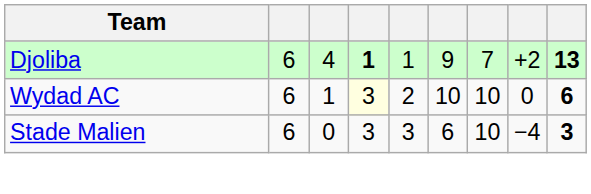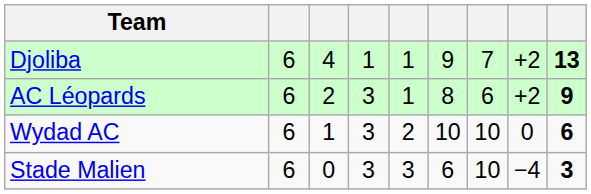 <table class="wikitable" style="text-align:center">
 <tr>
 <th width="175">Team</th>
 <th width="20"></th>
 <th width="20"></th>
 <th width="20"></th>
 <th width="20"></th>
 <th width="20"></th>
 <th width="20"></th>
 <th width="20"></th>
 <th width="20"></th>
 </tr>
 <tr bgcolor=ccffcc>
 <td align=left> <a href='#'>Djoliba</a></td>
 <td>6</td>
 <td>4</td>
-<td><strong>1</strong></td>
+<td>1</td>
 <td>1</td>
 <td>9</td>
 <td>7</td>
 <td>+2</td>
 <td><strong>13</strong></td>
 </tr>
+<tr bgcolor=ccffcc>
+<td align=left> <a href='#'>AC Léopards</a></td>
+<td>6</td>
+<td>2</td>
+<td>3</td>
+<td>1</td>
+<td>8</td>
+<td>6</td>
+<td>+2</td>
+<td><strong>9</strong></td>
+</tr>
 <tr>
 <td align=left> <a href='#'>Wydad AC</a></td>
 <td>6</td>
 <td>1</td>
-<td style="background: lightyellow;">3</td>
+<td>3</td>
 <td>2</td>
 <td>10</td>
 <td>10</td>
 <td>0</td>
 <td><strong>6</strong></td>
 </tr>
 <tr>
 <td align=left> <a href='#'>Stade Malien</a></td>
 <td>6</td>
 <td>0</td>
 <td>3</td>
 <td>3</td>
 <td>6</td>
 <td>10</td>
 <td>−4</td>
 <td><strong>3</strong></td>
 </tr>
 </table>
